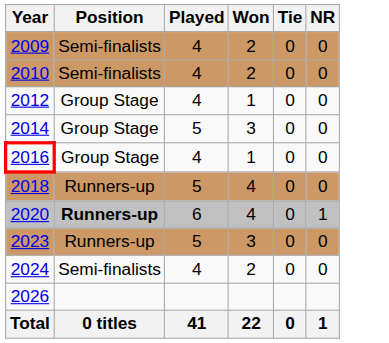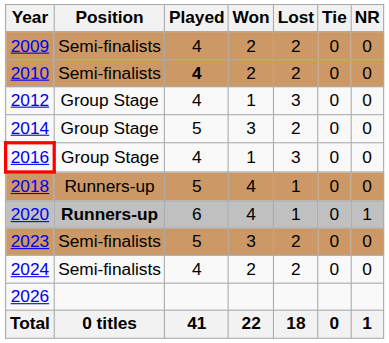 <table class="wikitable" style="text-align: center; width=900px;">
 <tr>
 <th>Year</th>
 <th>Position</th>
 <th>Played</th>
 <th>Won</th>
+<th>Lost</th>
 <th>Tie</th>
 <th>NR</th>
 </tr>
 <tr style="background:#cc9966">
 <td> <a href='#'>2009</a></td>
 <td>Semi-finalists</td>
 <td>4</td>
 <td>2</td>
+<td>2</td>
 <td>0</td>
 <td>0</td>
 </tr>
 <tr style="background:#cc9966">
 <td> <a href='#'>2010</a></td>
 <td>Semi-finalists</td>
-<td>4</td>
+<td><strong>4</strong></td>
+<td>2</td>
 <td>2</td>
 <td>0</td>
 <td>0</td>
 </tr>
 <tr>
 <td> <a href='#'>2012</a></td>
 <td>Group Stage</td>
 <td>4</td>
 <td>1</td>
+<td>3</td>
 <td>0</td>
 <td>0</td>
 </tr>
 <tr>
 <td> <a href='#'>2014</a></td>
 <td>Group Stage</td>
 <td>5</td>
 <td>3</td>
+<td>2</td>
 <td>0</td>
 <td>0</td>
 </tr>
 <tr>
 <td style="border: 3px solid red"> <a href='#'>2016</a></td>
 <td>Group Stage</td>
 <td>4</td>
 <td>1</td>
+<td>3</td>
 <td>0</td>
 <td>0</td>
 </tr>
 <tr style="background:#cc9966">
 <td> <a href='#'>2018</a></td>
 <td>Runners-up</td>
 <td>5</td>
 <td>4</td>
+<td>1</td>
 <td>0</td>
 <td>0</td>
 </tr>
 <tr style="background:silver;">
 <td> <a href='#'>2020</a></td>
 <td><strong>Runners-up</strong></td>
 <td>6</td>
 <td>4</td>
+<td>1</td>
 <td>0</td>
 <td>1</td>
 </tr>
 <tr style="background:#cc9966">
 <td> <a href='#'>2023</a></td>
-<td>Runners-up</td>
+<td>Semi-finalists</td>
 <td>5</td>
 <td>3</td>
+<td>2</td>
 <td>0</td>
 <td>0</td>
 </tr>
 <tr>
 <td> <a href='#'>2024</a></td>
 <td>Semi-finalists</td>
 <td>4</td>
+<td>2</td>
 <td>2</td>
 <td>0</td>
 <td>0</td>
 </tr>
 <tr>
 <td> <a href='#'>2026</a></td>
 <td></td>
 <td></td>
 <td></td>
 <td></td>
 <td></td>
+<td></td>
 </tr>
 <tr>
 <th>Total</th>
 <th>0 titles</th>
 <th>41</th>
 <th>22</th>
+<th>18</th>
 <th>0</th>
 <th>1</th>
 </tr>
 </table>
